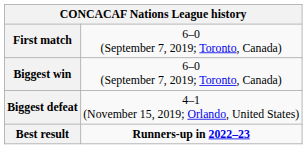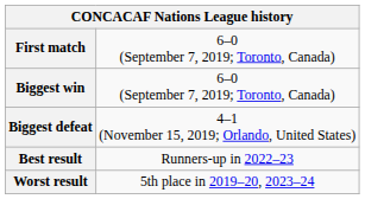 <table class="wikitable collapsible collapsed" style="text-align: center;font-size:90%;">
 <tr>
 <th colspan="2">CONCACAF Nations League history</th>
 </tr>
 <tr>
 <th>First match</th>
 <td> 6–0 <br> (September 7, 2019; <a href='#'>Toronto</a>, Canada)</td>
 </tr>
 <tr>
 <th>Biggest win</th>
 <td> 6–0 <br> (September 7, 2019; <a href='#'>Toronto</a>, Canada)</td>
 </tr>
 <tr>
 <th>Biggest defeat</th>
 <td> 4–1 <br> (November 15, 2019; <a href='#'>Orlando</a>, United States)</td>
 </tr>
 <tr>
 <th>Best result</th>
-<td><strong>Runners-up in <a href='#'>2022–23</a></strong></td>
+<td>Runners-up in <a href='#'>2022–23</a></td>
+</tr>
+<tr>
+<th>Worst result</th>
+<td>5th place in <a href='#'>2019–20</a>, <a href='#'>2023–24</a></td>
 </tr>
 </table>
